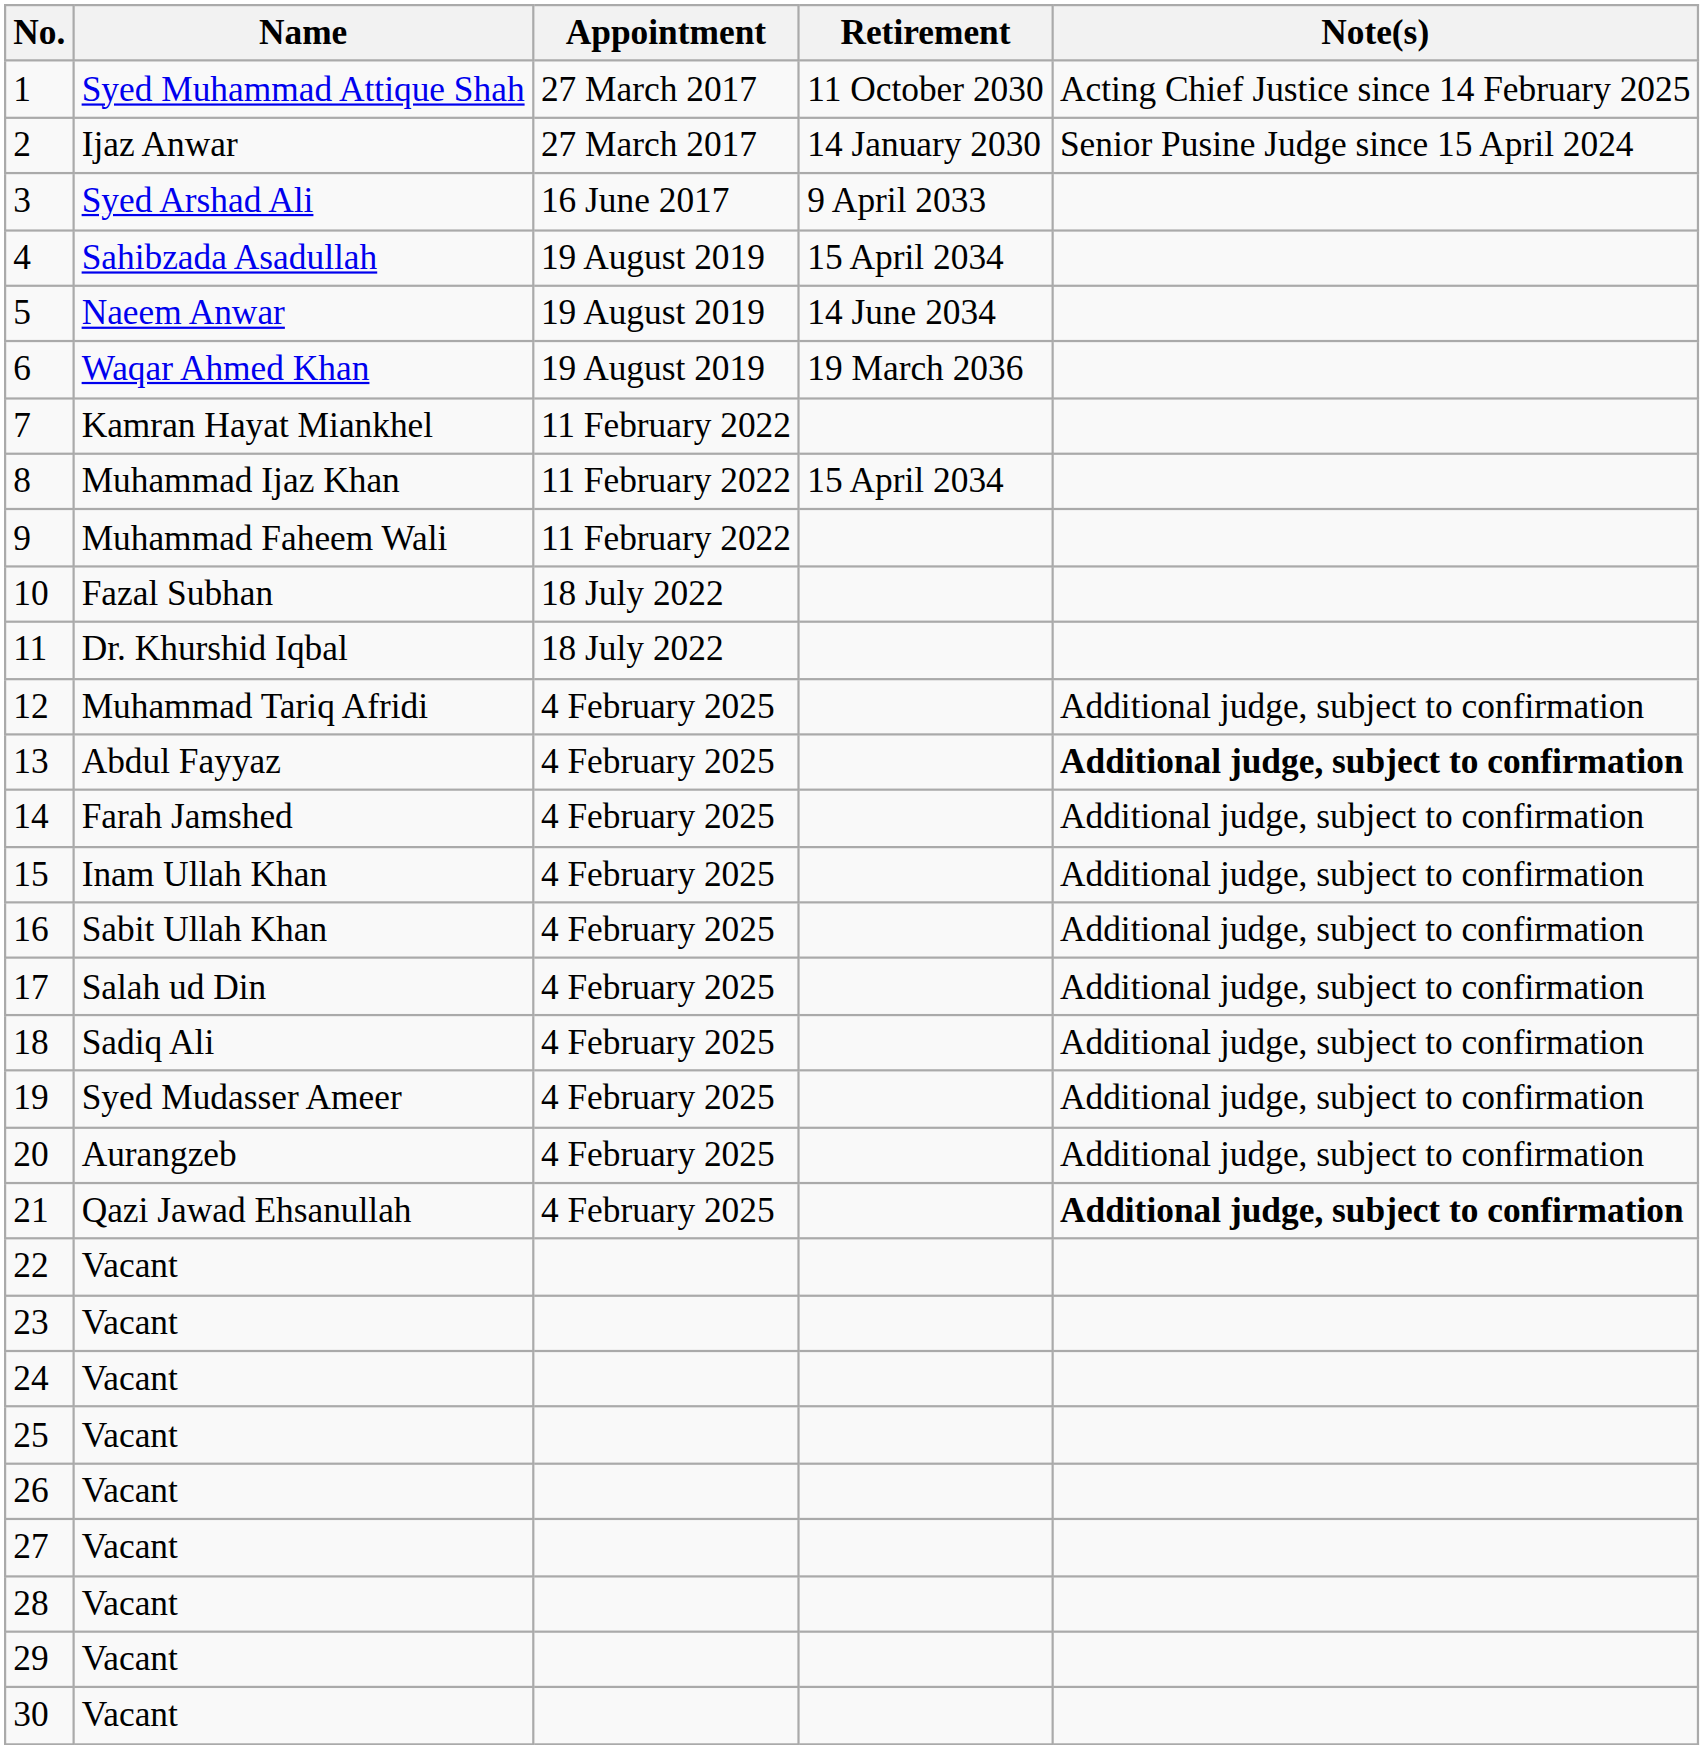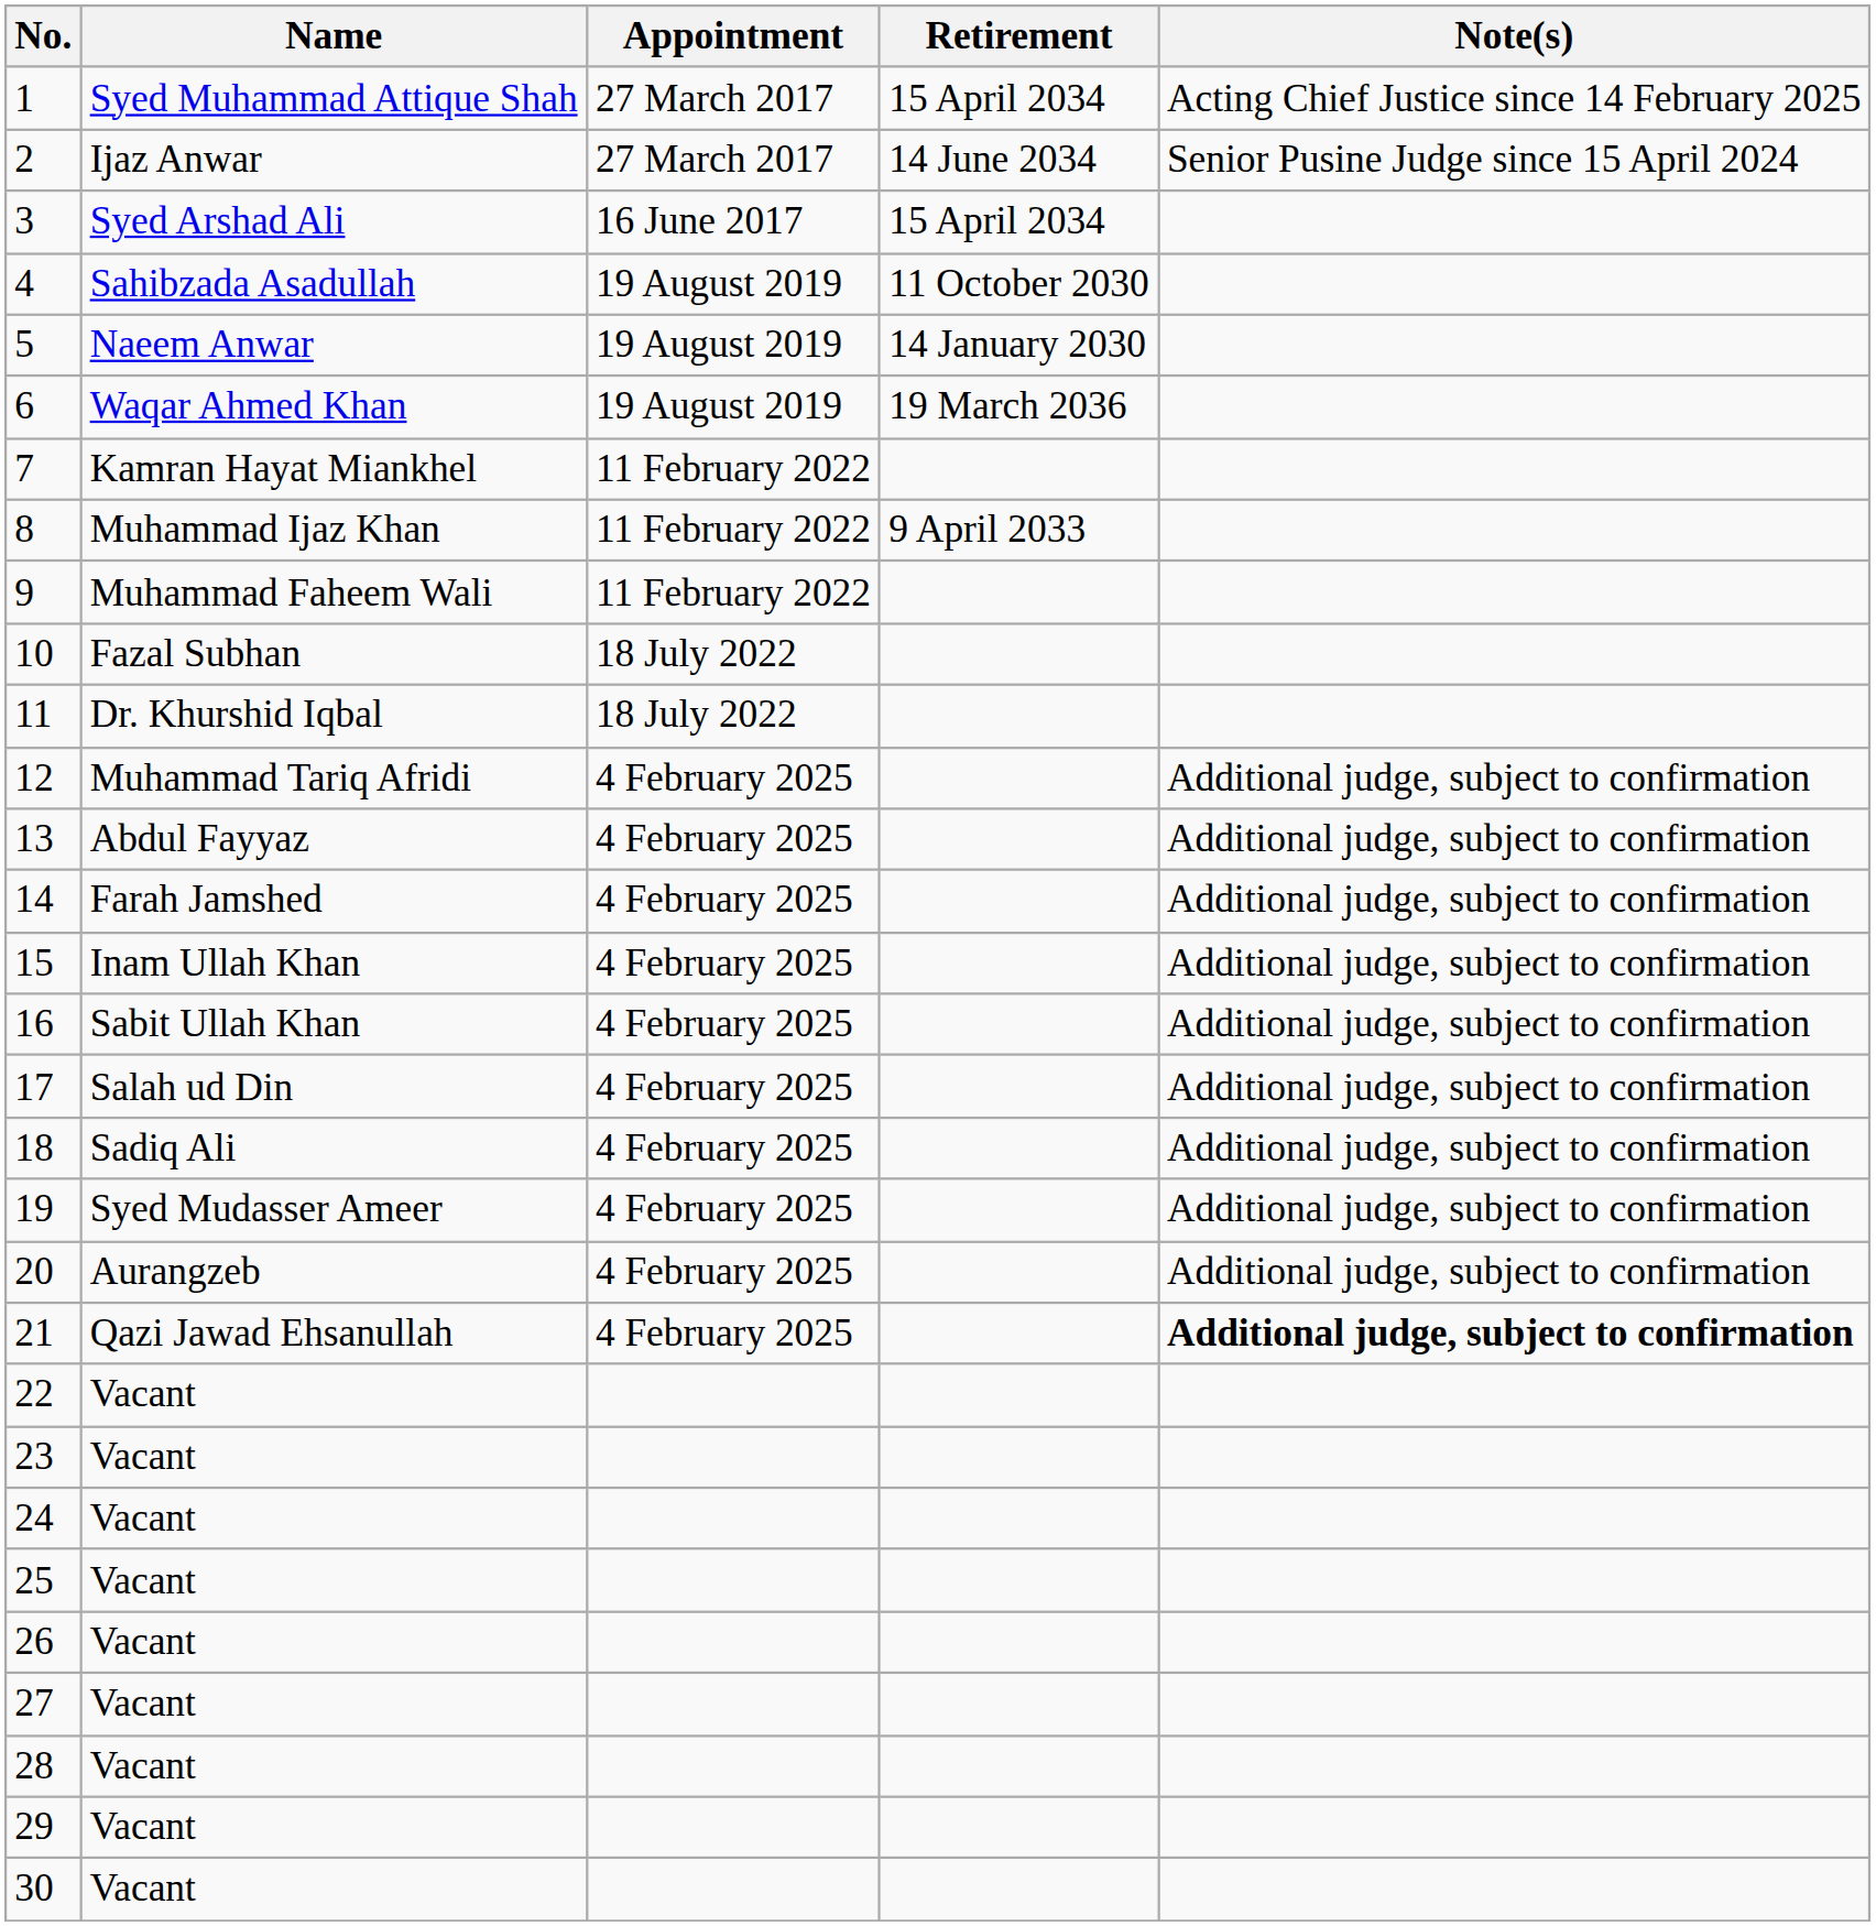 <table class="wikitable sortable">
 <tr>
 <th>No.</th>
 <th>Name</th>
 <th>Appointment</th>
 <th>Retirement</th>
 <th>Note(s)</th>
 </tr>
 <tr>
 <td>1</td>
 <td><a href='#'>Syed Muhammad Attique Shah</a></td>
 <td>27 March 2017</td>
-<td>11 October 2030</td>
+<td>15 April 2034</td>
 <td>Acting Chief Justice since 14 February 2025</td>
 </tr>
 <tr>
 <td>2</td>
 <td>Ijaz Anwar</td>
 <td>27 March 2017</td>
-<td>14 January 2030</td>
+<td>14 June 2034</td>
 <td>Senior Pusine Judge since 15 April 2024</td>
 </tr>
 <tr>
 <td>3</td>
 <td><a href='#'>Syed Arshad Ali</a></td>
 <td>16 June 2017</td>
-<td>9 April 2033</td>
+<td>15 April 2034</td>
 <td></td>
 </tr>
 <tr>
 <td>4</td>
 <td><a href='#'>Sahibzada Asadullah</a></td>
 <td>19 August 2019</td>
-<td>15 April 2034</td>
+<td>11 October 2030</td>
 <td></td>
 </tr>
 <tr>
 <td>5</td>
 <td><a href='#'>Naeem Anwar</a></td>
 <td>19 August 2019</td>
-<td>14 June 2034</td>
+<td>14 January 2030</td>
 <td></td>
 </tr>
 <tr>
 <td>6</td>
 <td><a href='#'>Waqar Ahmed Khan</a></td>
 <td>19 August 2019</td>
 <td>19 March 2036</td>
 <td></td>
 </tr>
 <tr>
 <td>7</td>
 <td>Kamran Hayat Miankhel</td>
 <td>11 February 2022</td>
 <td></td>
 <td></td>
 </tr>
 <tr>
 <td>8</td>
 <td>Muhammad Ijaz Khan</td>
 <td>11 February 2022</td>
-<td>15 April 2034</td>
+<td>9 April 2033</td>
 <td></td>
 </tr>
 <tr>
 <td>9</td>
 <td>Muhammad Faheem Wali</td>
 <td>11 February 2022</td>
 <td></td>
 <td></td>
 </tr>
 <tr>
 <td>10</td>
 <td>Fazal Subhan</td>
 <td>18 July 2022</td>
 <td></td>
 <td></td>
 </tr>
 <tr>
 <td>11</td>
 <td>Dr. Khurshid Iqbal</td>
 <td>18 July 2022</td>
 <td></td>
 <td></td>
 </tr>
 <tr>
 <td>12</td>
 <td>Muhammad Tariq Afridi</td>
 <td>4 February 2025</td>
 <td></td>
 <td>Additional judge, subject to confirmation</td>
 </tr>
 <tr>
 <td>13</td>
 <td>Abdul Fayyaz</td>
 <td>4 February 2025</td>
 <td></td>
-<td><strong>Additional judge, subject to confirmation</strong></td>
+<td>Additional judge, subject to confirmation</td>
 </tr>
 <tr>
 <td>14</td>
 <td>Farah Jamshed</td>
 <td>4 February 2025</td>
 <td></td>
 <td>Additional judge, subject to confirmation</td>
 </tr>
 <tr>
 <td>15</td>
 <td>Inam Ullah Khan</td>
 <td>4 February 2025</td>
 <td></td>
 <td>Additional judge, subject to confirmation</td>
 </tr>
 <tr>
 <td>16</td>
 <td>Sabit Ullah Khan</td>
 <td>4 February 2025</td>
 <td></td>
 <td>Additional judge, subject to confirmation</td>
 </tr>
 <tr>
 <td>17</td>
 <td>Salah ud Din</td>
 <td>4 February 2025</td>
 <td></td>
 <td>Additional judge, subject to confirmation</td>
 </tr>
 <tr>
 <td>18</td>
 <td>Sadiq Ali</td>
 <td>4 February 2025</td>
 <td></td>
 <td>Additional judge, subject to confirmation</td>
 </tr>
 <tr>
 <td>19</td>
 <td>Syed Mudasser Ameer</td>
 <td>4 February 2025</td>
 <td></td>
 <td>Additional judge, subject to confirmation</td>
 </tr>
 <tr>
 <td>20</td>
 <td>Aurangzeb</td>
 <td>4 February 2025</td>
 <td></td>
 <td>Additional judge, subject to confirmation</td>
 </tr>
 <tr>
 <td>21</td>
 <td>Qazi Jawad Ehsanullah</td>
 <td>4 February 2025</td>
 <td></td>
 <td><strong>Additional judge, subject to confirmation</strong></td>
 </tr>
 <tr>
 <td>22</td>
 <td>Vacant</td>
 <td></td>
 <td></td>
 <td></td>
 </tr>
 <tr>
 <td>23</td>
 <td>Vacant</td>
 <td></td>
 <td></td>
 <td></td>
 </tr>
 <tr>
 <td>24</td>
 <td>Vacant</td>
 <td></td>
 <td></td>
 <td></td>
 </tr>
 <tr>
 <td>25</td>
 <td>Vacant</td>
 <td></td>
 <td></td>
 <td></td>
 </tr>
 <tr>
 <td>26</td>
 <td>Vacant</td>
 <td></td>
 <td></td>
 <td></td>
 </tr>
 <tr>
 <td>27</td>
 <td>Vacant</td>
 <td></td>
 <td></td>
 <td></td>
 </tr>
 <tr>
 <td>28</td>
 <td>Vacant</td>
 <td></td>
 <td></td>
 <td></td>
 </tr>
 <tr>
 <td>29</td>
 <td>Vacant</td>
 <td></td>
 <td></td>
 <td></td>
 </tr>
 <tr>
 <td>30</td>
 <td>Vacant</td>
 <td></td>
 <td></td>
 <td></td>
 </tr>
 </table>
